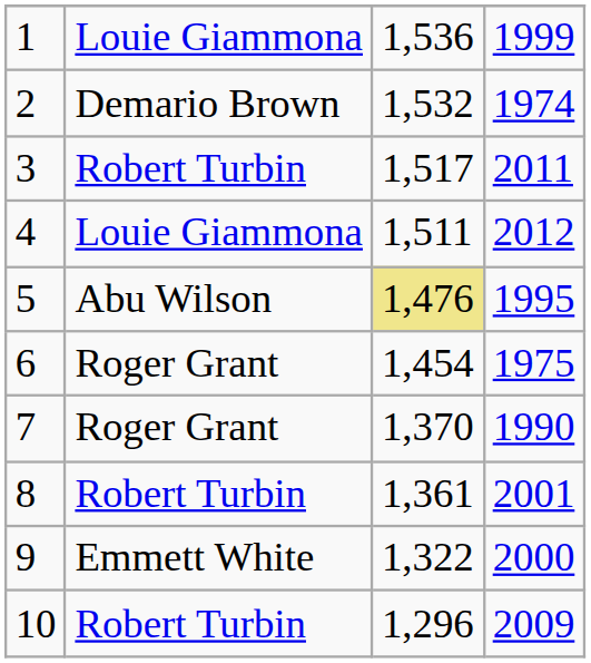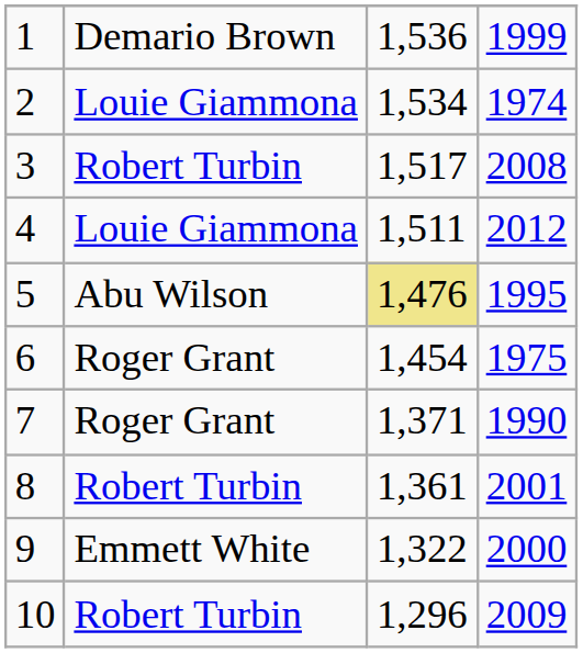 <table class="wikitable">
 <tr>
 </tr>
 <tr>
 <td>1</td>
-<td><a href='#'>Louie Giammona</a></td>
+<td>Demario Brown</td>
 <td>1,536</td>
 <td><a href='#'>1999</a></td>
 </tr>
 <tr>
 <td>2</td>
-<td>Demario Brown</td>
-<td>1,532</td>
+<td><a href='#'>Louie Giammona</a></td>
+<td>1,534</td>
 <td><a href='#'>1974</a></td>
 </tr>
 <tr>
 <td>3</td>
 <td><a href='#'>Robert Turbin</a></td>
 <td>1,517</td>
-<td><a href='#'>2011</a></td>
+<td><a href='#'>2008</a></td>
 </tr>
 <tr>
 <td>4</td>
 <td><a href='#'>Louie Giammona</a></td>
 <td>1,511</td>
 <td><a href='#'>2012</a></td>
 </tr>
 <tr>
 <td>5</td>
 <td>Abu Wilson</td>
 <td style="background: khaki;">1,476</td>
 <td><a href='#'>1995</a></td>
 </tr>
 <tr>
 <td>6</td>
 <td>Roger Grant</td>
 <td>1,454</td>
 <td><a href='#'>1975</a></td>
 </tr>
 <tr>
 <td>7</td>
 <td>Roger Grant</td>
-<td>1,370</td>
+<td>1,371</td>
 <td><a href='#'>1990</a></td>
 </tr>
 <tr>
 <td>8</td>
 <td><a href='#'>Robert Turbin</a></td>
 <td>1,361</td>
 <td><a href='#'>2001</a></td>
 </tr>
 <tr>
 <td>9</td>
 <td>Emmett White</td>
 <td>1,322</td>
 <td><a href='#'>2000</a></td>
 </tr>
 <tr>
 <td>10</td>
 <td><a href='#'>Robert Turbin</a></td>
 <td>1,296</td>
 <td><a href='#'>2009</a></td>
 </tr>
 </table>
